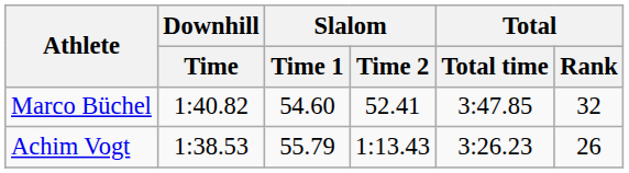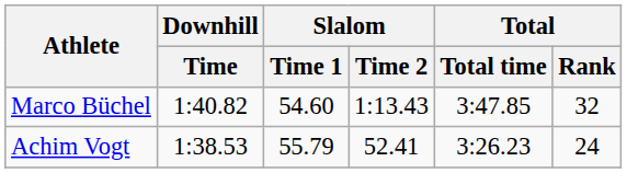 <table class="wikitable" style="font-size:90%">
 <tr>
 <th rowspan="2">Athlete</th>
 <th>Downhill</th>
 <th colspan="2">Slalom</th>
 <th colspan="2">Total</th>
 </tr>
 <tr>
 <th>Time</th>
 <th>Time 1</th>
 <th>Time 2</th>
 <th>Total time</th>
 <th>Rank</th>
 </tr>
 <tr>
 <td><a href='#'>Marco Büchel</a></td>
 <td align="center">1:40.82</td>
 <td align="center">54.60</td>
-<td align="center">52.41</td>
+<td align="center">1:13.43</td>
 <td align="center">3:47.85</td>
 <td align="center">32</td>
 </tr>
 <tr>
 <td><a href='#'>Achim Vogt</a></td>
 <td align="center">1:38.53</td>
 <td align="center">55.79</td>
-<td align="center">1:13.43</td>
+<td align="center">52.41</td>
 <td align="center">3:26.23</td>
-<td align="center">26</td>
+<td align="center">24</td>
 </tr>
 </table>
